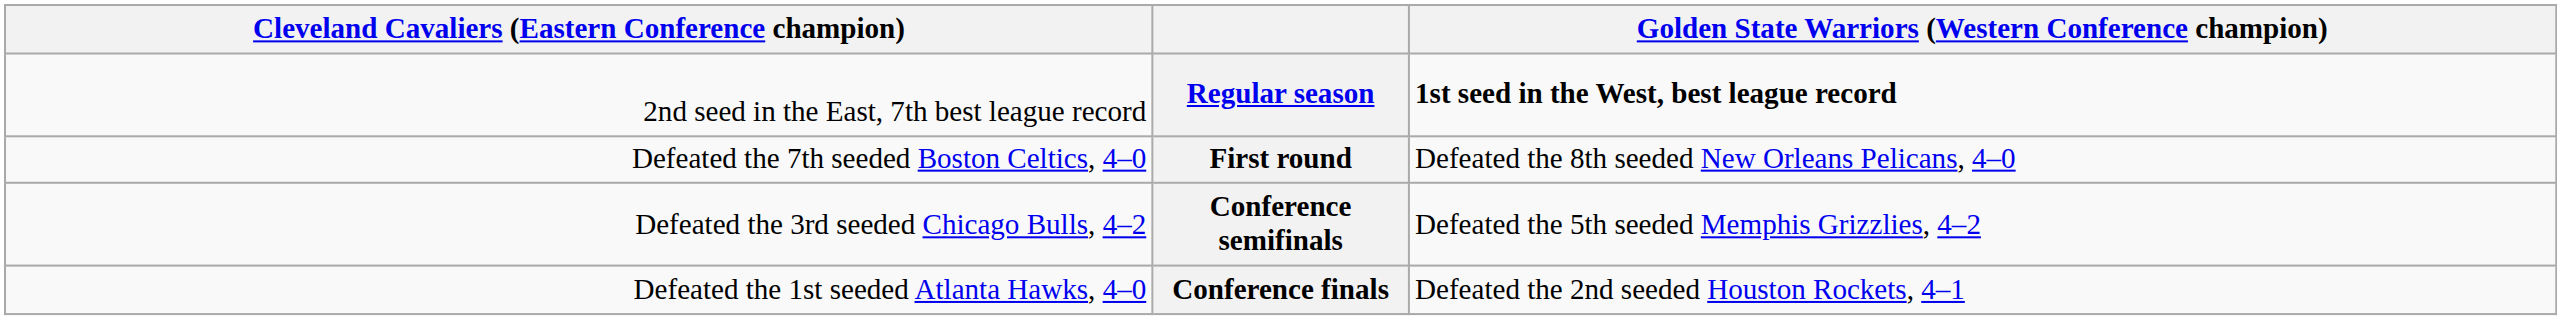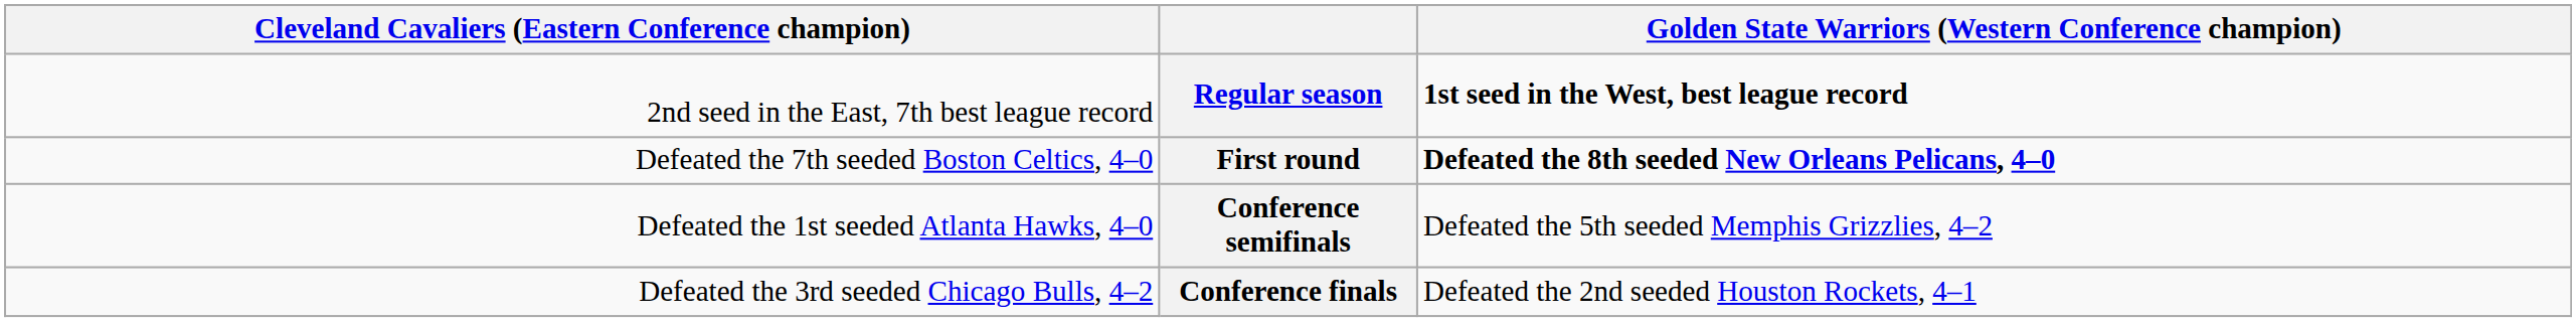 <table style="width:100%; font-size:90%" class="wikitable">
 <tr valign=top>
 <th colspan="2" style="width:45%;"><a href='#'>Cleveland Cavaliers</a> (<a href='#'>Eastern Conference</a> champion)</th>
 <th></th>
 <th colspan="2" style="width:45%;"><a href='#'>Golden State Warriors</a> (<a href='#'>Western Conference</a> champion)</th>
 </tr>
 <tr>
 <td align=right><br> 2nd seed in the East, 7th best league record</td>
 <th colspan=2><a href='#'>Regular season</a></th>
 <td><strong> 1st seed in the West, best league record</strong></td>
 </tr>
 <tr>
 <td align=right>Defeated the 7th seeded <a href='#'>Boston Celtics</a>, <a href='#'>4–0</a></td>
 <th colspan=2>First round</th>
-<td align=left>Defeated the 8th seeded <a href='#'>New Orleans Pelicans</a>, <a href='#'>4–0</a></td>
+<td align=left><strong>Defeated the 8th seeded <a href='#'>New Orleans Pelicans</a>, <a href='#'>4–0</a></strong></td>
 </tr>
 <tr>
-<td align=right>Defeated the 3rd seeded <a href='#'>Chicago Bulls</a>, <a href='#'>4–2</a></td>
+<td align=right>Defeated the 1st seeded <a href='#'>Atlanta Hawks</a>, <a href='#'>4–0</a></td>
 <th colspan=2>Conference semifinals</th>
 <td align=left>Defeated the 5th seeded <a href='#'>Memphis Grizzlies</a>, <a href='#'>4–2</a></td>
 </tr>
 <tr>
-<td align=right>Defeated the 1st seeded <a href='#'>Atlanta Hawks</a>, <a href='#'>4–0</a></td>
+<td align=right>Defeated the 3rd seeded <a href='#'>Chicago Bulls</a>, <a href='#'>4–2</a></td>
 <th colspan=2>Conference finals</th>
 <td align=left>Defeated the 2nd seeded <a href='#'>Houston Rockets</a>, <a href='#'>4–1</a></td>
 </tr>
 </table>
